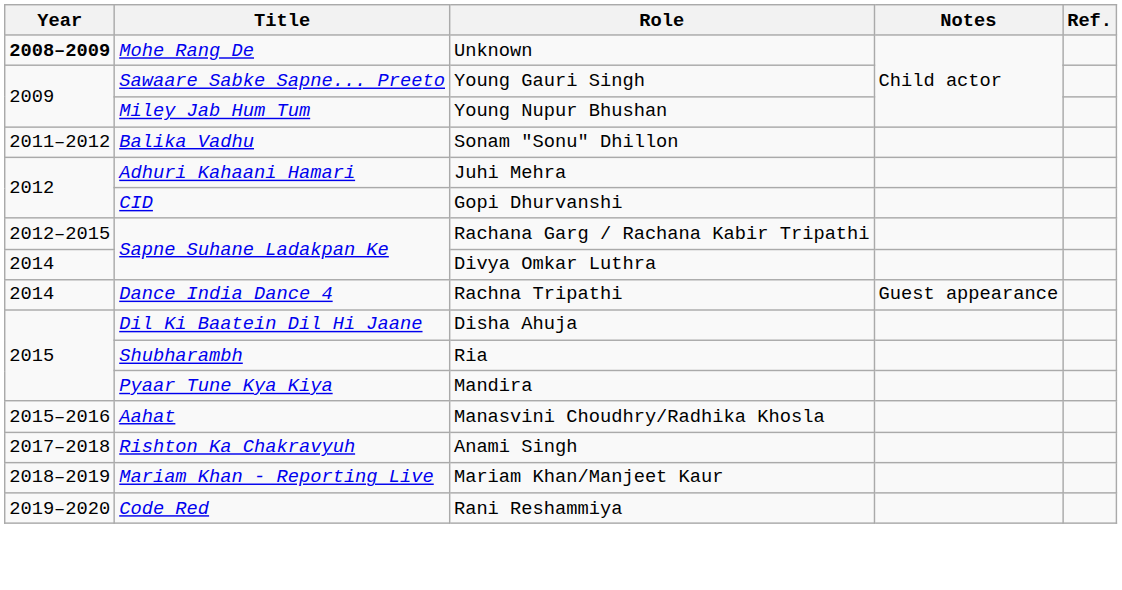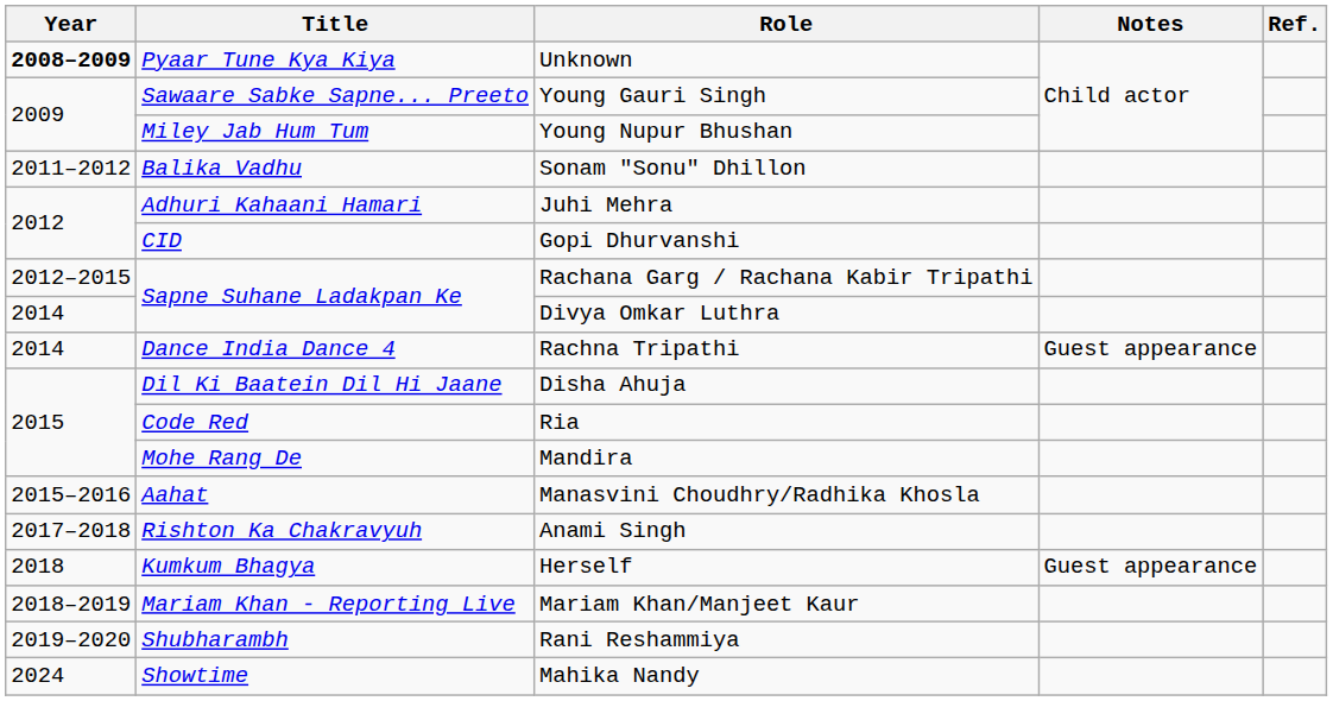 <table class="wikitable sortable">
 <tr>
 <th>Year</th>
 <th>Title</th>
 <th>Role</th>
 <th>Notes</th>
 <th>Ref.</th>
 </tr>
 <tr>
 <td><strong>2008–2009</strong></td>
-<td><em><a href='#'>Mohe Rang De</a></em></td>
+<td><em><a href='#'>Pyaar Tune Kya Kiya</a></em></td>
 <td>Unknown</td>
 <td rowspan="3">Child actor</td>
 <td></td>
 </tr>
 <tr>
 <td rowspan="2">2009</td>
 <td><em><a href='#'>Sawaare Sabke Sapne... Preeto</a></em></td>
 <td>Young Gauri Singh</td>
 <td></td>
 </tr>
 <tr>
 <td><em><a href='#'>Miley Jab Hum Tum</a></em></td>
 <td>Young Nupur Bhushan</td>
 <td></td>
 </tr>
 <tr>
 <td>2011–2012</td>
 <td><em><a href='#'>Balika Vadhu</a></em></td>
 <td>Sonam "Sonu" Dhillon</td>
 <td></td>
 <td></td>
 </tr>
 <tr>
 <td rowspan="2">2012</td>
 <td><em><a href='#'>Adhuri Kahaani Hamari</a></em></td>
 <td>Juhi Mehra</td>
 <td></td>
 <td></td>
 </tr>
 <tr>
 <td><em><a href='#'>CID</a></em></td>
 <td>Gopi Dhurvanshi</td>
 <td></td>
 <td></td>
 </tr>
 <tr>
 <td>2012–2015</td>
 <td rowspan = "2"><em><a href='#'>Sapne Suhane Ladakpan Ke</a></em></td>
 <td>Rachana Garg / Rachana Kabir Tripathi</td>
 <td></td>
 <td></td>
 </tr>
 <tr>
 <td>2014</td>
 <td>Divya Omkar Luthra</td>
 <td></td>
 <td></td>
 </tr>
 <tr>
 <td>2014</td>
 <td><em><a href='#'>Dance India Dance 4</a></em></td>
 <td>Rachna Tripathi</td>
 <td>Guest appearance</td>
 <td></td>
 </tr>
 <tr>
 <td rowspan="3">2015</td>
 <td><em><a href='#'>Dil Ki Baatein Dil Hi Jaane</a></em></td>
 <td>Disha Ahuja</td>
 <td></td>
 <td></td>
 </tr>
 <tr>
-<td><em><a href='#'>Shubharambh</a></em></td>
+<td><em><a href='#'>Code Red</a></em></td>
 <td>Ria</td>
 <td></td>
 <td></td>
 </tr>
 <tr>
-<td><em><a href='#'>Pyaar Tune Kya Kiya</a></em></td>
+<td><em><a href='#'>Mohe Rang De</a></em></td>
 <td>Mandira</td>
 <td></td>
 <td></td>
 </tr>
 <tr>
 <td>2015–2016</td>
 <td><em><a href='#'>Aahat</a></em></td>
 <td>Manasvini Choudhry/Radhika Khosla</td>
 <td></td>
 <td></td>
 </tr>
 <tr>
 <td>2017–2018</td>
 <td><em><a href='#'>Rishton Ka Chakravyuh</a></em></td>
 <td>Anami Singh</td>
 <td></td>
 <td></td>
 </tr>
 <tr>
+<td>2018</td>
+<td><em><a href='#'>Kumkum Bhagya</a></em></td>
+<td>Herself</td>
+<td>Guest appearance</td>
+<td></td>
+</tr>
+<tr>
 <td>2018–2019</td>
 <td><em><a href='#'>Mariam Khan - Reporting Live</a></em></td>
 <td>Mariam Khan/Manjeet Kaur</td>
 <td></td>
 <td></td>
 </tr>
 <tr>
 <td>2019–2020</td>
-<td><em><a href='#'>Code Red</a></em></td>
+<td><em><a href='#'>Shubharambh</a></em></td>
 <td>Rani Reshammiya</td>
 <td></td>
 <td></td>
 </tr>
+<tr>
+<td>2024</td>
+<td><em><a href='#'>Showtime</a></em></td>
+<td>Mahika Nandy</td>
+<td></td>
+<td></td>
+</tr>
 </table>
